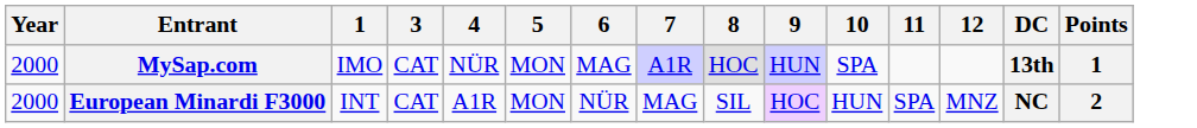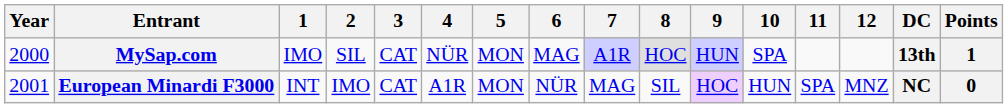 <table class="wikitable" style="text-align:center; font-size:90%">
 <tr>
 <th>Year</th>
 <th>Entrant</th>
 <th>1</th>
+<th>2</th>
 <th>3</th>
 <th>4</th>
 <th>5</th>
 <th>6</th>
 <th>7</th>
 <th>8</th>
 <th>9</th>
 <th>10</th>
 <th>11</th>
 <th>12</th>
 <th>DC</th>
 <th>Points</th>
 </tr>
 <tr>
 <td><a href='#'>2000</a></td>
 <th><a href='#'>MySap.com</a></th>
 <td><a href='#'>IMO</a></td>
+<td><a href='#'>SIL</a></td>
 <td><a href='#'>CAT</a></td>
 <td><a href='#'>NÜR</a></td>
 <td><a href='#'>MON</a></td>
 <td><a href='#'>MAG</a></td>
 <td style="background:#cfcfff;"><a href='#'>A1R</a><br></td>
 <td style="background:#dfdfdf;"><a href='#'>HOC</a><br></td>
 <td style="background:#cfcfff;"><a href='#'>HUN</a><br></td>
 <td><a href='#'>SPA</a><br></td>
 <td></td>
 <td></td>
 <th>13th</th>
 <th>1</th>
 </tr>
 <tr>
-<td><a href='#'>2000</a></td>
+<td><a href='#'>2001</a></td>
 <th><a href='#'>European Minardi F3000</a></th>
 <td><a href='#'>INT</a></td>
+<td><a href='#'>IMO</a></td>
 <td><a href='#'>CAT</a></td>
 <td><a href='#'>A1R</a></td>
 <td><a href='#'>MON</a></td>
 <td><a href='#'>NÜR</a></td>
 <td><a href='#'>MAG</a></td>
 <td><a href='#'>SIL</a></td>
 <td style="background:#efcfff;"><a href='#'>HOC</a><br></td>
 <td><a href='#'>HUN</a></td>
 <td><a href='#'>SPA</a></td>
 <td><a href='#'>MNZ</a></td>
 <th>NC</th>
-<th>2</th>
+<th>0</th>
 </tr>
 </table>
